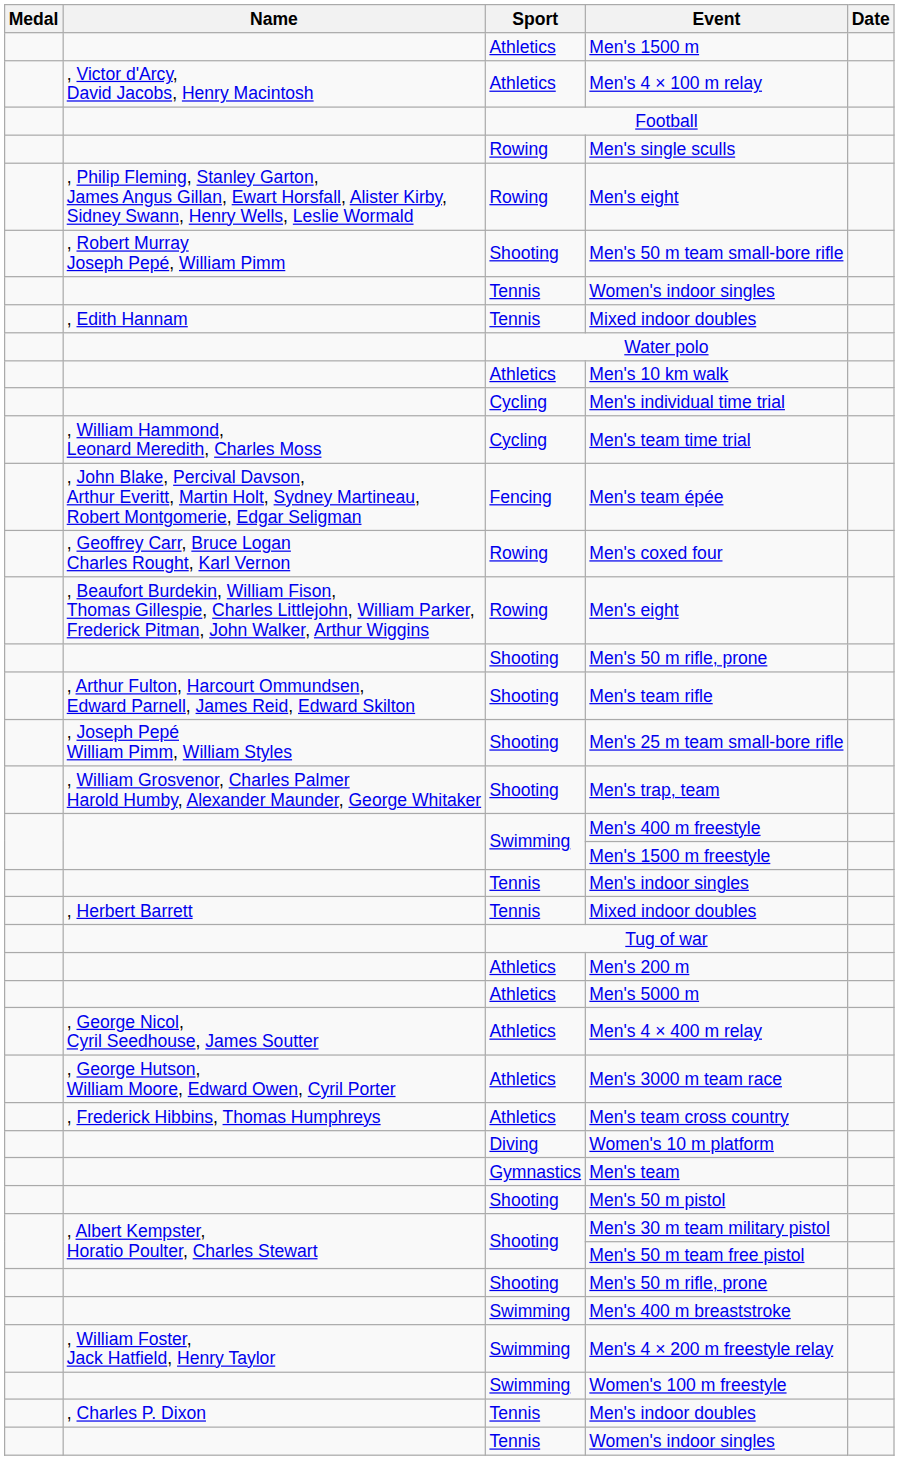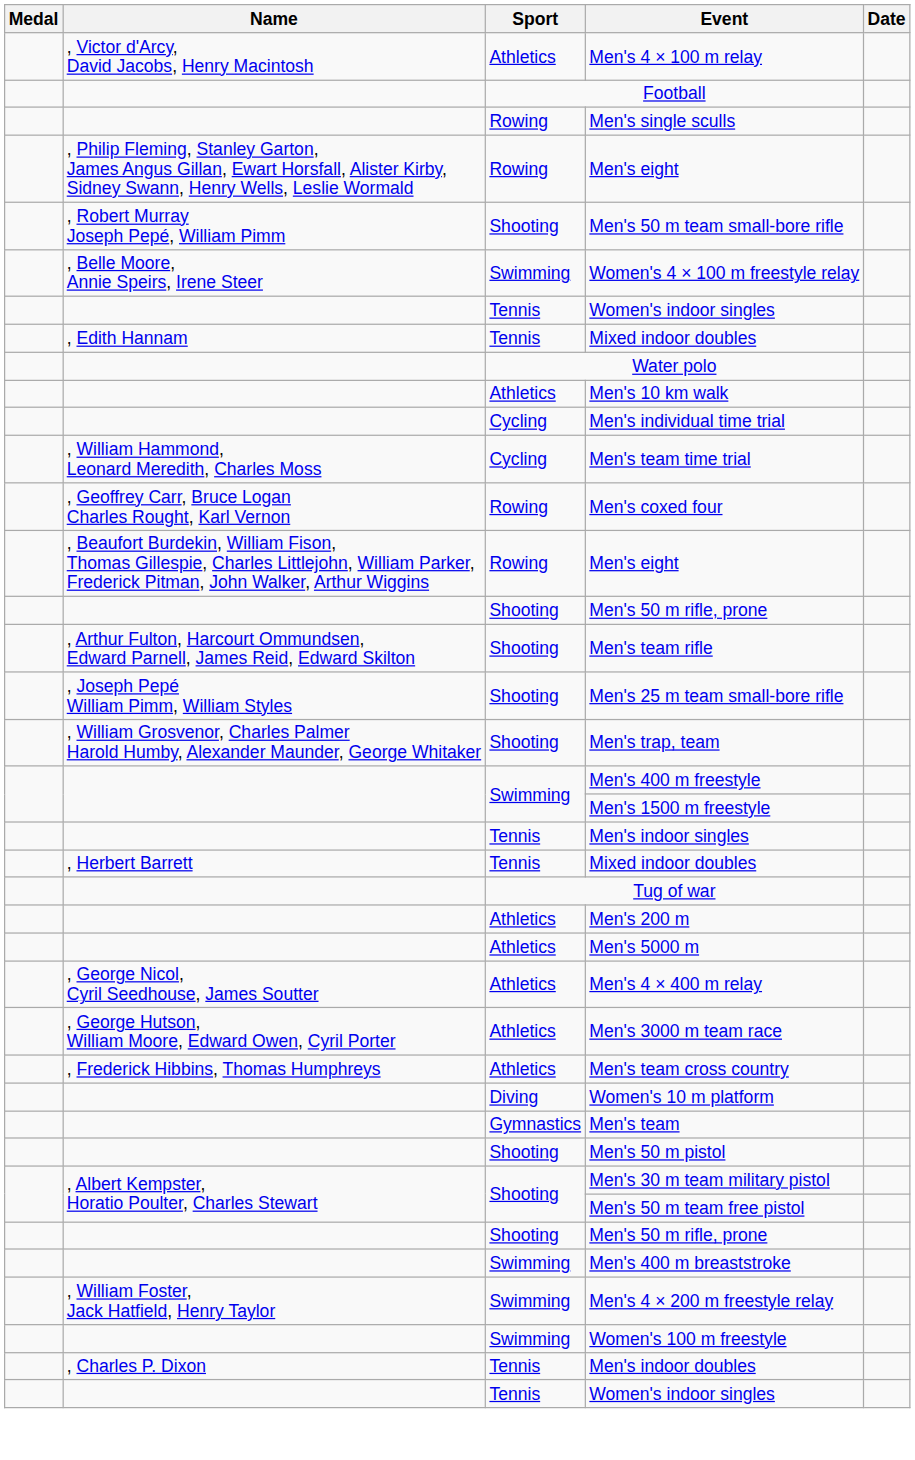 <table class="wikitable sortable" style="font-size:90%">
 <tr>
 <th>Medal</th>
 <th>Name</th>
 <th>Sport</th>
 <th>Event</th>
 <th>Date</th>
-</tr>
-<tr>
-<td></td>
-<td></td>
-<td><a href='#'>Athletics</a></td>
-<td><a href='#'>Men's 1500 m</a></td>
-<td></td>
 </tr>
 <tr>
 <td></td>
 <td>, <a href='#'>Victor d'Arcy</a>,<br><a href='#'>David Jacobs</a>, <a href='#'>Henry Macintosh</a></td>
 <td><a href='#'>Athletics</a></td>
 <td><a href='#'>Men's 4 × 100 m relay</a></td>
 <td></td>
 </tr>
 <tr>
 <td></td>
 <td> <br></td>
 <td align=center colspan=2><a href='#'>Football</a></td>
 <td></td>
 </tr>
 <tr>
 <td></td>
 <td></td>
 <td><a href='#'>Rowing</a></td>
 <td><a href='#'>Men's single sculls</a></td>
 <td></td>
 </tr>
 <tr>
 <td></td>
 <td>, <a href='#'>Philip Fleming</a>, <a href='#'>Stanley Garton</a>,<br><a href='#'>James Angus Gillan</a>, <a href='#'>Ewart Horsfall</a>, <a href='#'>Alister Kirby</a>,<br><a href='#'>Sidney Swann</a>, <a href='#'>Henry Wells</a>, <a href='#'>Leslie Wormald</a></td>
 <td><a href='#'>Rowing</a></td>
 <td><a href='#'>Men's eight</a></td>
 <td></td>
 </tr>
 <tr>
 <td></td>
 <td>, <a href='#'>Robert Murray</a><br><a href='#'>Joseph Pepé</a>, <a href='#'>William Pimm</a></td>
 <td><a href='#'>Shooting</a></td>
 <td><a href='#'>Men's 50 m team small-bore rifle</a></td>
+<td></td>
+</tr>
+<tr>
+<td></td>
+<td>, <a href='#'>Belle Moore</a>,<br><a href='#'>Annie Speirs</a>, <a href='#'>Irene Steer</a></td>
+<td><a href='#'>Swimming</a></td>
+<td><a href='#'>Women's 4 × 100 m freestyle relay</a></td>
 <td></td>
 </tr>
 <tr>
 <td></td>
 <td></td>
 <td><a href='#'>Tennis</a></td>
 <td><a href='#'>Women's indoor singles</a></td>
 <td></td>
 </tr>
 <tr>
 <td></td>
 <td>, <a href='#'>Edith Hannam</a></td>
 <td><a href='#'>Tennis</a></td>
 <td><a href='#'>Mixed indoor doubles</a></td>
 <td></td>
 </tr>
 <tr>
 <td></td>
 <td> <br></td>
 <td align=center colspan=2><a href='#'>Water polo</a></td>
 <td></td>
 </tr>
 <tr>
 <td></td>
 <td></td>
 <td><a href='#'>Athletics</a></td>
 <td><a href='#'>Men's 10 km walk</a></td>
 <td></td>
 </tr>
 <tr>
 <td></td>
 <td></td>
 <td><a href='#'>Cycling</a></td>
 <td><a href='#'>Men's individual time trial</a></td>
 <td></td>
 </tr>
 <tr>
 <td></td>
 <td>, <a href='#'>William Hammond</a>,<br><a href='#'>Leonard Meredith</a>, <a href='#'>Charles Moss</a></td>
 <td><a href='#'>Cycling</a></td>
 <td><a href='#'>Men's team time trial</a></td>
-<td></td>
-</tr>
-<tr>
-<td></td>
-<td>, <a href='#'>John Blake</a>, <a href='#'>Percival Davson</a>,<br><a href='#'>Arthur Everitt</a>, <a href='#'>Martin Holt</a>, <a href='#'>Sydney Martineau</a>,<br><a href='#'>Robert Montgomerie</a>, <a href='#'>Edgar Seligman</a></td>
-<td><a href='#'>Fencing</a></td>
-<td><a href='#'>Men's team épée</a></td>
 <td></td>
 </tr>
 <tr>
 <td></td>
 <td>, <a href='#'>Geoffrey Carr</a>, <a href='#'>Bruce Logan</a><br><a href='#'>Charles Rought</a>, <a href='#'>Karl Vernon</a></td>
 <td><a href='#'>Rowing</a></td>
 <td><a href='#'>Men's coxed four</a></td>
 <td></td>
 </tr>
 <tr>
 <td></td>
 <td>, <a href='#'>Beaufort Burdekin</a>, <a href='#'>William Fison</a>,<br><a href='#'>Thomas Gillespie</a>, <a href='#'>Charles Littlejohn</a>, <a href='#'>William Parker</a>,<br><a href='#'>Frederick Pitman</a>, <a href='#'>John Walker</a>, <a href='#'>Arthur Wiggins</a></td>
 <td><a href='#'>Rowing</a></td>
 <td><a href='#'>Men's eight</a></td>
 <td></td>
 </tr>
 <tr>
 <td></td>
 <td></td>
 <td><a href='#'>Shooting</a></td>
 <td><a href='#'>Men's 50 m rifle, prone</a></td>
 <td></td>
 </tr>
 <tr>
 <td></td>
 <td>, <a href='#'>Arthur Fulton</a>, <a href='#'>Harcourt Ommundsen</a>,<br><a href='#'>Edward Parnell</a>, <a href='#'>James Reid</a>, <a href='#'>Edward Skilton</a></td>
 <td><a href='#'>Shooting</a></td>
 <td><a href='#'>Men's team rifle</a></td>
 <td></td>
 </tr>
 <tr>
 <td></td>
 <td>, <a href='#'>Joseph Pepé</a><br><a href='#'>William Pimm</a>, <a href='#'>William Styles</a></td>
 <td><a href='#'>Shooting</a></td>
 <td><a href='#'>Men's 25 m team small-bore rifle</a></td>
 <td></td>
 </tr>
 <tr>
 <td></td>
 <td>, <a href='#'>William Grosvenor</a>, <a href='#'>Charles Palmer</a><br><a href='#'>Harold Humby</a>, <a href='#'>Alexander Maunder</a>, <a href='#'>George Whitaker</a></td>
 <td><a href='#'>Shooting</a></td>
 <td><a href='#'>Men's trap, team</a></td>
 <td></td>
 </tr>
 <tr>
 <td rowspan=2></td>
 <td rowspan=2></td>
 <td rowspan=2><a href='#'>Swimming</a></td>
 <td><a href='#'>Men's 400 m freestyle</a></td>
 <td></td>
 </tr>
 <tr>
 <td><a href='#'>Men's 1500 m freestyle</a></td>
 <td></td>
 </tr>
 <tr>
 <td></td>
 <td></td>
 <td><a href='#'>Tennis</a></td>
 <td><a href='#'>Men's indoor singles</a></td>
 <td></td>
 </tr>
 <tr>
 <td></td>
 <td>, <a href='#'>Herbert Barrett</a></td>
 <td><a href='#'>Tennis</a></td>
 <td><a href='#'>Mixed indoor doubles</a></td>
 <td></td>
 </tr>
 <tr>
 <td></td>
 <td> <br></td>
 <td align=center colspan=2><a href='#'>Tug of war</a></td>
 <td></td>
 </tr>
 <tr>
 <td></td>
 <td></td>
 <td><a href='#'>Athletics</a></td>
 <td><a href='#'>Men's 200 m</a></td>
 <td></td>
 </tr>
 <tr>
 <td></td>
 <td></td>
 <td><a href='#'>Athletics</a></td>
 <td><a href='#'>Men's 5000 m</a></td>
 <td></td>
 </tr>
 <tr>
 <td></td>
 <td>, <a href='#'>George Nicol</a>,<br><a href='#'>Cyril Seedhouse</a>, <a href='#'>James Soutter</a></td>
 <td><a href='#'>Athletics</a></td>
 <td><a href='#'>Men's 4 × 400 m relay</a></td>
 <td></td>
 </tr>
 <tr>
 <td></td>
 <td>, <a href='#'>George Hutson</a>,<br><a href='#'>William Moore</a>, <a href='#'>Edward Owen</a>, <a href='#'>Cyril Porter</a></td>
 <td><a href='#'>Athletics</a></td>
 <td><a href='#'>Men's 3000 m team race</a></td>
 <td></td>
 </tr>
 <tr>
 <td></td>
 <td>, <a href='#'>Frederick Hibbins</a>, <a href='#'>Thomas Humphreys</a></td>
 <td><a href='#'>Athletics</a></td>
 <td><a href='#'>Men's team cross country</a></td>
 <td></td>
 </tr>
 <tr>
 <td></td>
 <td></td>
 <td><a href='#'>Diving</a></td>
 <td><a href='#'>Women's 10 m platform</a></td>
 <td></td>
 </tr>
 <tr>
 <td></td>
 <td></td>
 <td><a href='#'>Gymnastics</a></td>
 <td><a href='#'>Men's team</a></td>
 <td></td>
 </tr>
 <tr>
 <td></td>
 <td></td>
 <td><a href='#'>Shooting</a></td>
 <td><a href='#'>Men's 50 m pistol</a></td>
 <td></td>
 </tr>
 <tr>
 <td rowspan=2></td>
 <td rowspan=2>, <a href='#'>Albert Kempster</a>,<br><a href='#'>Horatio Poulter</a>, <a href='#'>Charles Stewart</a></td>
 <td rowspan=2><a href='#'>Shooting</a></td>
 <td><a href='#'>Men's 30 m team military pistol</a></td>
 <td></td>
 </tr>
 <tr>
 <td><a href='#'>Men's 50 m team free pistol</a></td>
 <td></td>
 </tr>
 <tr>
 <td></td>
 <td></td>
 <td><a href='#'>Shooting</a></td>
 <td><a href='#'>Men's 50 m rifle, prone</a></td>
 <td></td>
 </tr>
 <tr>
 <td></td>
 <td></td>
 <td><a href='#'>Swimming</a></td>
 <td><a href='#'>Men's 400 m breaststroke</a></td>
 <td></td>
 </tr>
 <tr>
 <td></td>
 <td>, <a href='#'>William Foster</a>,<br><a href='#'>Jack Hatfield</a>, <a href='#'>Henry Taylor</a></td>
 <td><a href='#'>Swimming</a></td>
 <td><a href='#'>Men's 4 × 200 m freestyle relay</a></td>
 <td></td>
 </tr>
 <tr>
 <td></td>
 <td></td>
 <td><a href='#'>Swimming</a></td>
 <td><a href='#'>Women's 100 m freestyle</a></td>
 <td></td>
 </tr>
 <tr>
 <td></td>
 <td>, <a href='#'>Charles P. Dixon</a></td>
 <td><a href='#'>Tennis</a></td>
 <td><a href='#'>Men's indoor doubles</a></td>
 <td></td>
 </tr>
 <tr>
 <td></td>
 <td></td>
 <td><a href='#'>Tennis</a></td>
 <td><a href='#'>Women's indoor singles</a></td>
 <td></td>
 </tr>
 </table>
